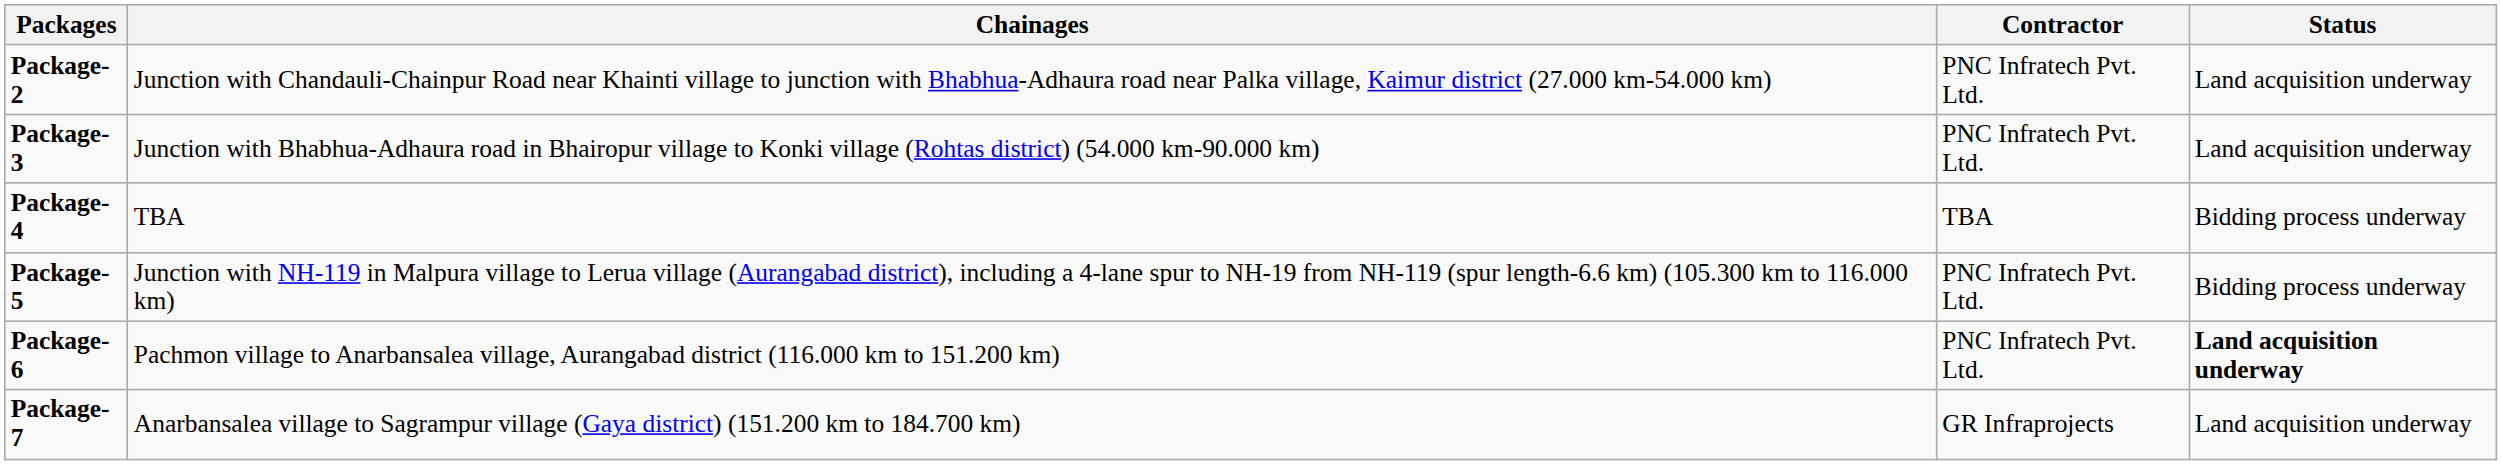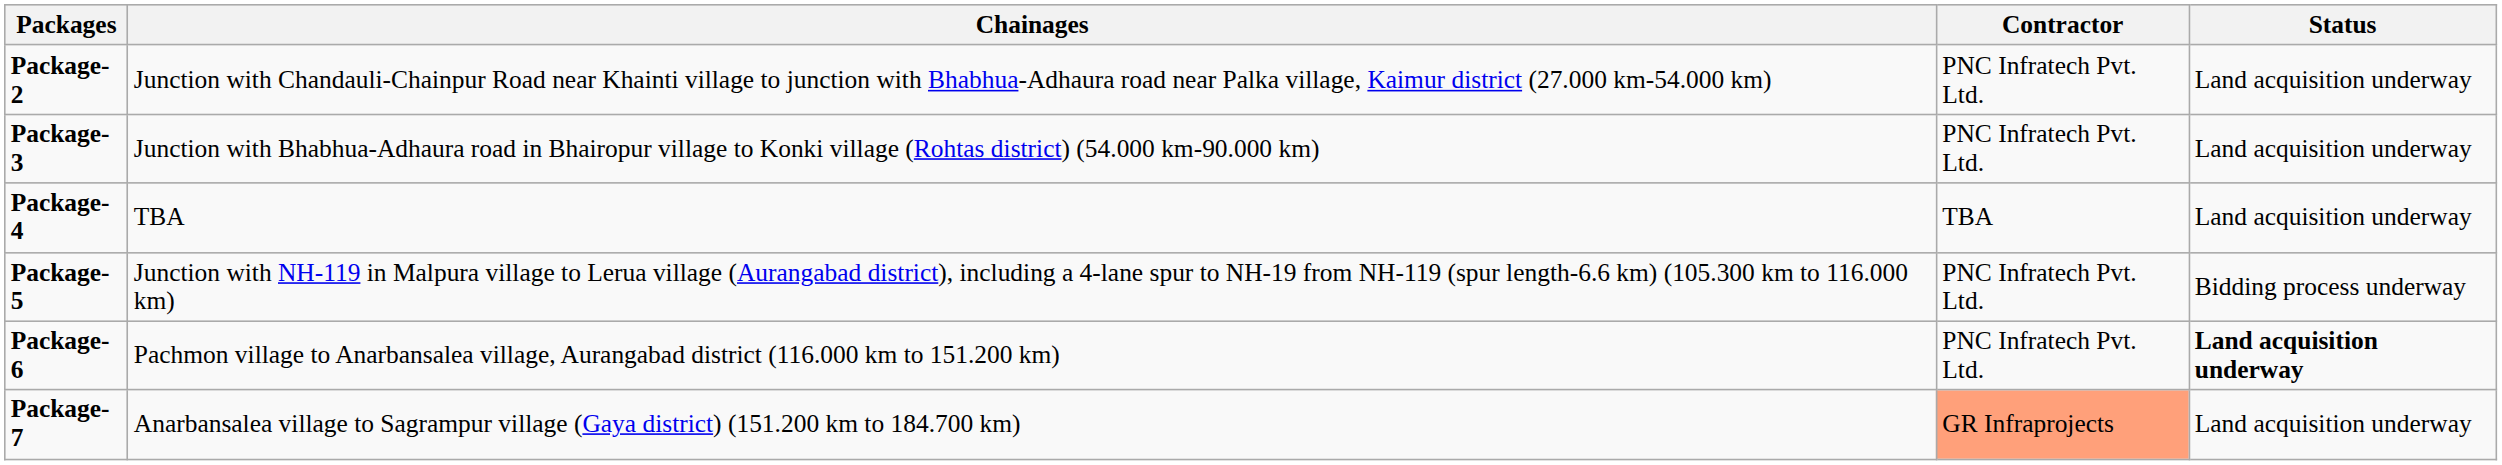 <table class="wikitable sortable">
 <tr>
 <th>Packages</th>
 <th>Chainages</th>
 <th>Contractor</th>
 <th>Status</th>
 </tr>
 <tr>
 <td><strong>Package-2</strong></td>
 <td>Junction with Chandauli-Chainpur Road near Khainti village to junction with <a href='#'>Bhabhua</a>-Adhaura road near Palka village, <a href='#'>Kaimur district</a> (27.000 km-54.000 km)</td>
 <td>PNC Infratech Pvt. Ltd.</td>
 <td>Land acquisition underway</td>
 </tr>
 <tr>
 <td><strong>Package-3</strong></td>
 <td>Junction with Bhabhua-Adhaura road in Bhairopur village to Konki village (<a href='#'>Rohtas district</a>) (54.000 km-90.000 km)</td>
 <td>PNC Infratech Pvt. Ltd.</td>
 <td>Land acquisition underway</td>
 </tr>
 <tr>
 <td><strong>Package-4</strong></td>
 <td>TBA</td>
 <td>TBA</td>
-<td>Bidding process underway</td>
+<td>Land acquisition underway</td>
 </tr>
 <tr>
 <td><strong>Package-5</strong></td>
 <td>Junction with <a href='#'>NH-119</a> in Malpura village to Lerua village (<a href='#'>Aurangabad district</a>), including a 4-lane spur to NH-19 from NH-119 (spur length-6.6 km) (105.300 km to 116.000 km)</td>
 <td>PNC Infratech Pvt. Ltd.</td>
 <td>Bidding process underway</td>
 </tr>
 <tr>
 <td><strong>Package-6</strong></td>
 <td>Pachmon village to Anarbansalea village, Aurangabad district (116.000 km to 151.200 km)</td>
 <td>PNC Infratech Pvt. Ltd.</td>
 <td><strong>Land acquisition underway</strong></td>
 </tr>
 <tr>
 <td><strong>Package-7</strong></td>
 <td>Anarbansalea village to Sagrampur village (<a href='#'>Gaya district</a>) (151.200 km to 184.700 km)</td>
-<td>GR Infraprojects</td>
+<td style="background: lightsalmon;">GR Infraprojects</td>
 <td>Land acquisition underway</td>
 </tr>
 </table>
